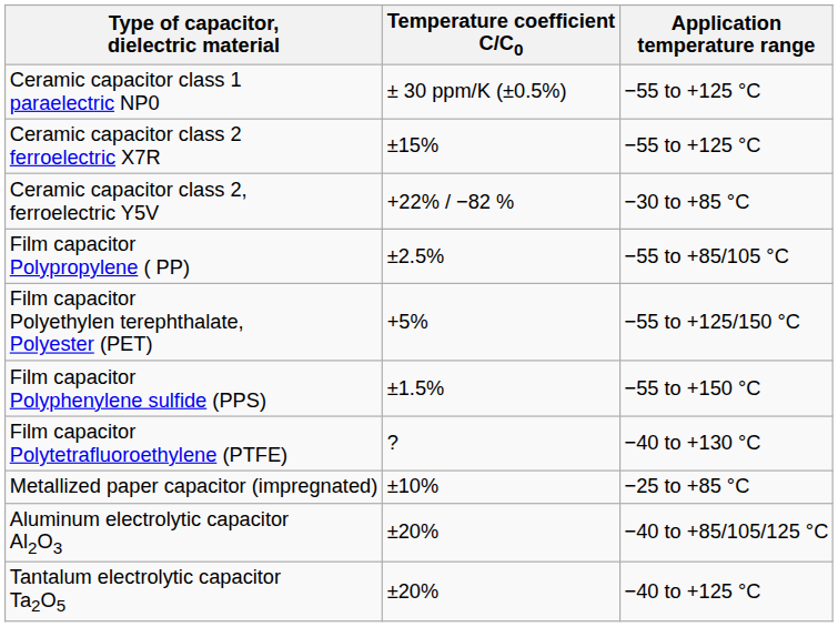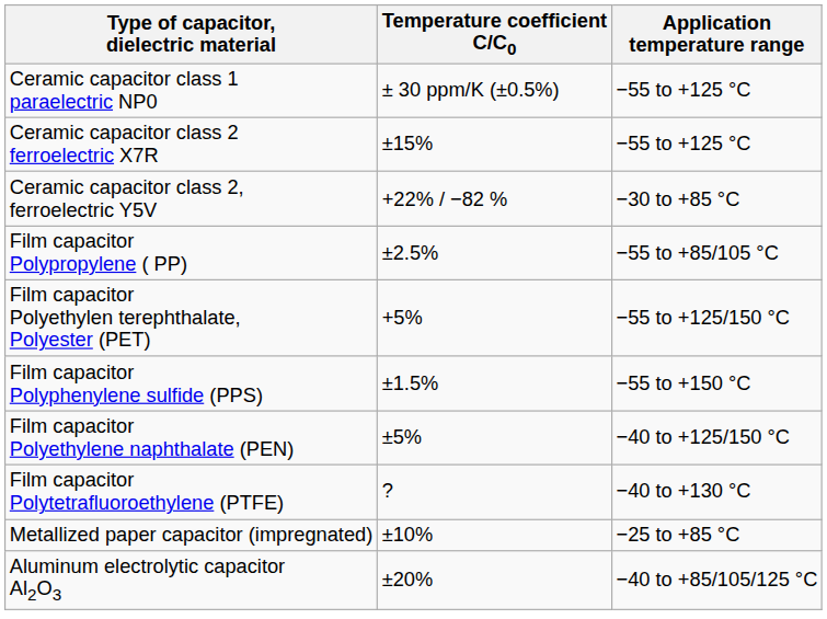 <table class="wikitable centered">
 <tr class="hintergrundfarbe6">
 <th>Type of capacitor,<br>dielectric material</th>
 <th>Temperature coefficient<br>C/C<sub>0</sub></th>
 <th>Application <br>temperature range</th>
 </tr>
 <tr>
 <td>Ceramic capacitor class 1<br> <a href='#'>paraelectric</a> NP0</td>
 <td>± 30 ppm/K (±0.5%)</td>
 <td>−55 to +125 °C</td>
 </tr>
 <tr>
 <td>Ceramic capacitor class 2<br> <a href='#'>ferroelectric</a> X7R</td>
 <td>±15%</td>
 <td>−55 to +125 °C</td>
 </tr>
 <tr>
 <td>Ceramic capacitor class 2,<br> ferroelectric Y5V</td>
 <td>+22% / −82 %</td>
 <td>−30 to +85 °C</td>
 </tr>
 <tr>
 <td>Film capacitor<br> <a href='#'>Polypropylene</a> ( PP)</td>
 <td>±2.5%</td>
 <td>−55 to +85/105 °C</td>
 </tr>
 <tr>
 <td>Film capacitor<br> Polyethylen terephthalate,<br> <a href='#'>Polyester</a> (PET)</td>
 <td>+5%</td>
 <td>−55 to +125/150 °C</td>
 </tr>
 <tr>
 <td>Film capacitor<br> <a href='#'>Polyphenylene sulfide</a> (PPS)</td>
 <td>±1.5%</td>
 <td>−55 to +150 °C</td>
 </tr>
 <tr>
+<td>Film capacitor<br> <a href='#'>Polyethylene naphthalate</a> (PEN)</td>
+<td>±5%</td>
+<td>−40 to +125/150 °C</td>
+</tr>
+<tr>
 <td>Film capacitor<br> <a href='#'>Polytetrafluoroethylene</a> (PTFE)</td>
 <td>?</td>
 <td>−40 to +130 °C</td>
 </tr>
 <tr>
 <td>Metallized paper capacitor (impregnated)</td>
 <td>±10%</td>
 <td>−25 to +85 °C</td>
 </tr>
 <tr>
 <td>Aluminum electrolytic capacitor<br> Al<sub>2</sub>O<sub>3</sub></td>
 <td>±20%</td>
 <td>−40 to +85/105/125 °C</td>
 </tr>
-<tr>
-<td>Tantalum electrolytic capacitor<br> Ta<sub>2</sub>O<sub>5</sub></td>
-<td>±20%</td>
-<td>−40 to +125 °C</td>
-</tr>
 </table>
